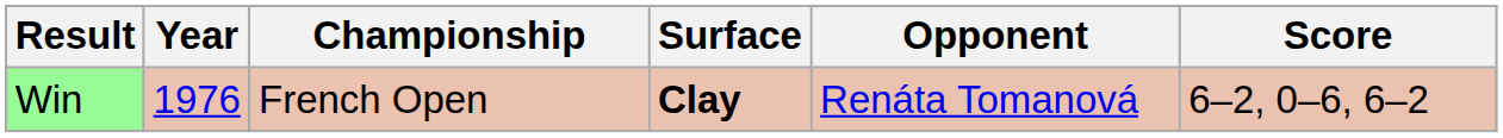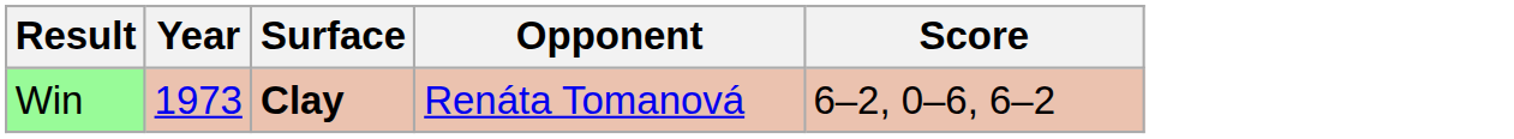 <table class="sortable wikitable">
 <tr>
 <th style="width:40px">Result</th>
 <th style="width:30px">Year</th>
-<th style="width:160px">Championship</th>
 <th style="width:50px">Surface</th>
 <th style="width:150px">Opponent</th>
 <th style="width:130px" class="unsortable">Score</th>
 </tr>
 <tr style="background:#ebc2af;">
 <td style="background:#98fb98;">Win</td>
-<td><a href='#'>1976</a></td>
-<td>French Open</td>
+<td><a href='#'>1973</a></td>
 <td><strong>Clay</strong></td>
 <td> <a href='#'>Renáta Tomanová</a></td>
 <td>6–2, 0–6, 6–2</td>
 </tr>
 </table>
